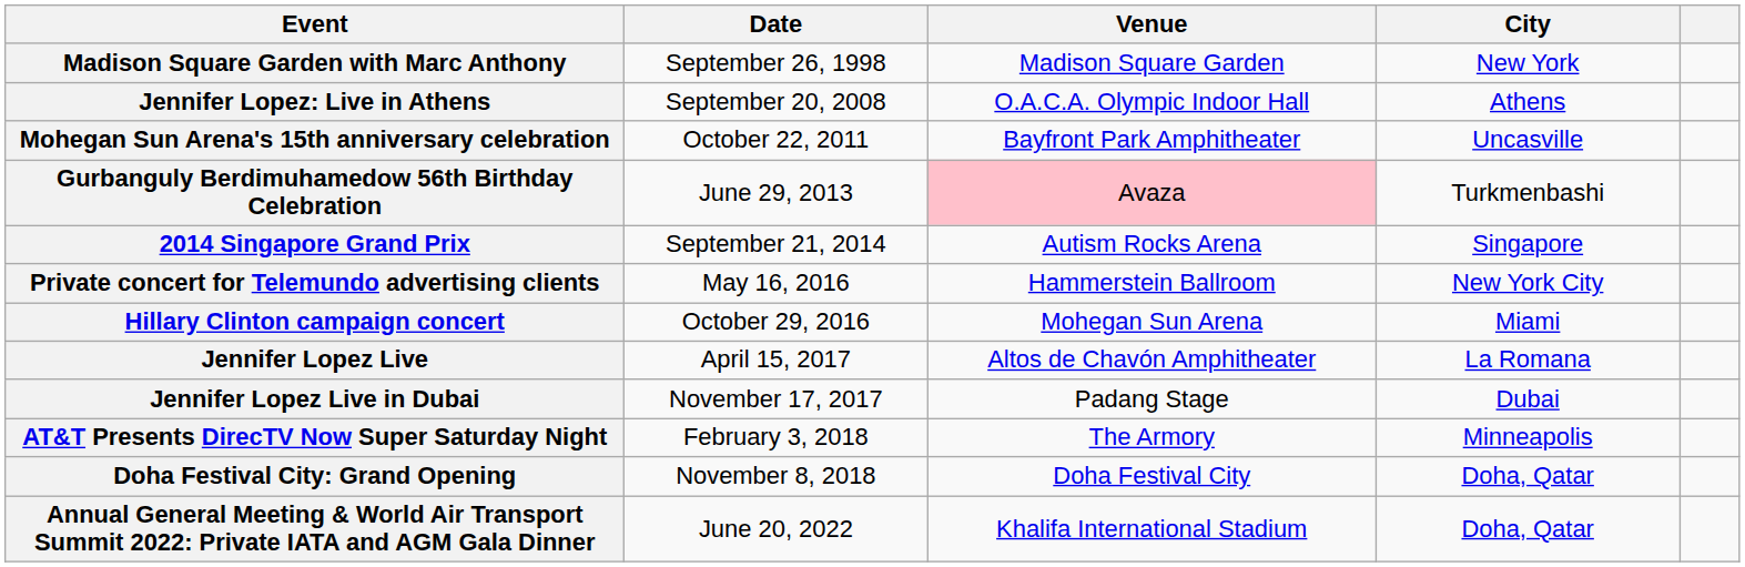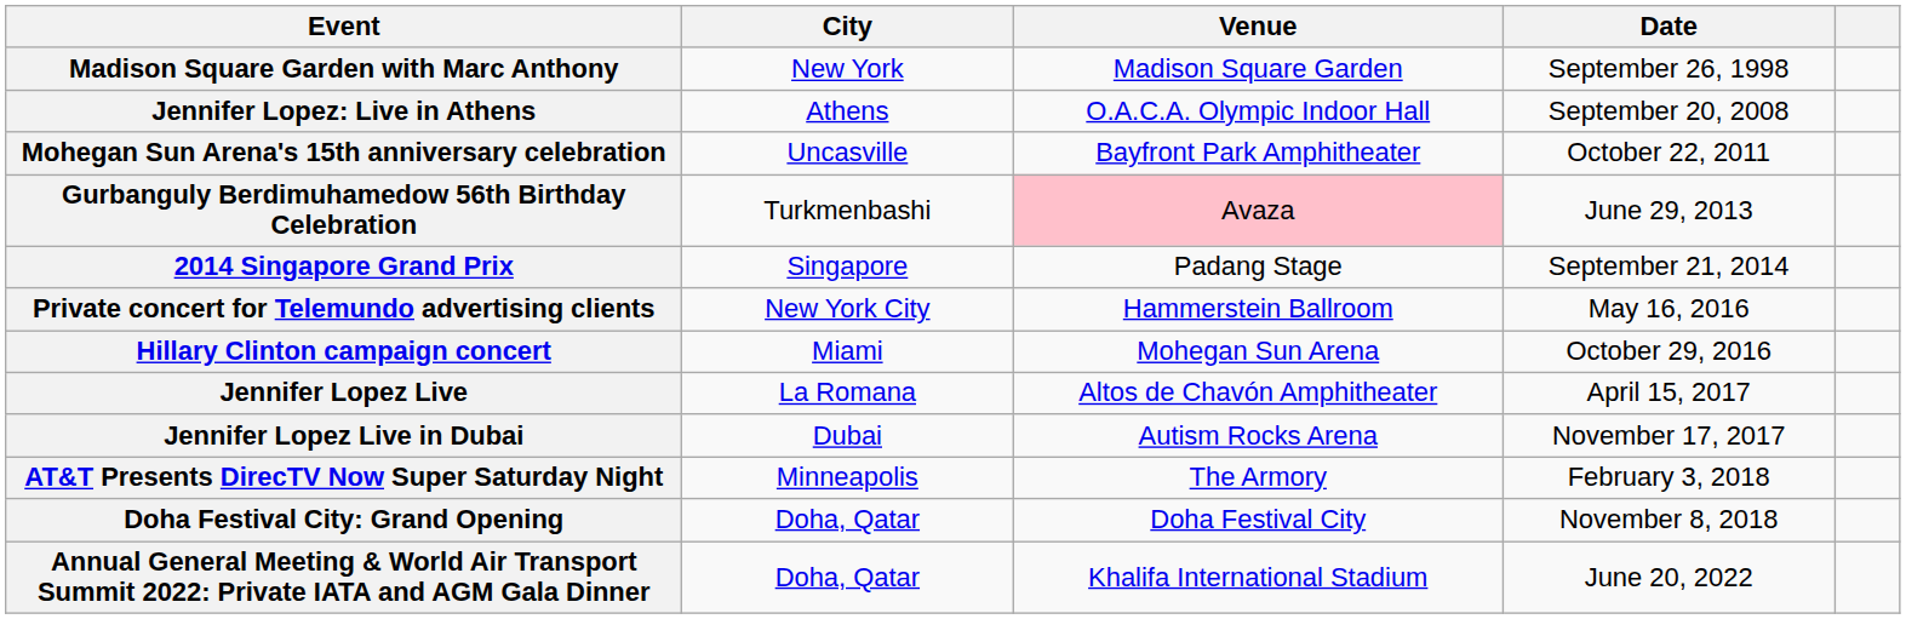 <table class="wikitable sortable plainrowheaders" style="text-align:center;">
 <tr>
 <th scope="col" style="width:25em;">Event</th>
+<th scope="col" style="width:12em;">City</th>
+<th scope="col" style="width:18em;">Venue</th>
 <th scope="col" style="width:12em;">Date</th>
-<th scope="col" style="width:18em;">Venue</th>
-<th scope="col" style="width:12em;">City</th>
 <th scope="col" style="width:2em;" class="unsortable"></th>
 </tr>
 <tr>
 <th scope="row">Madison Square Garden with Marc Anthony</th>
+<td><a href='#'>New York</a></td>
+<td><a href='#'>Madison Square Garden</a></td>
 <td>September 26, 1998</td>
-<td><a href='#'>Madison Square Garden</a></td>
-<td><a href='#'>New York</a></td>
 <td></td>
 </tr>
 <tr>
 <th scope="row">Jennifer Lopez: Live in Athens</th>
+<td><a href='#'>Athens</a></td>
+<td><a href='#'>O.A.C.A. Olympic Indoor Hall</a></td>
 <td>September 20, 2008</td>
-<td><a href='#'>O.A.C.A. Olympic Indoor Hall</a></td>
-<td><a href='#'>Athens</a></td>
 <td></td>
 </tr>
 <tr>
 <th scope="row">Mohegan Sun Arena's 15th anniversary celebration</th>
+<td><a href='#'>Uncasville</a></td>
+<td><a href='#'>Bayfront Park Amphitheater</a></td>
 <td>October 22, 2011</td>
-<td><a href='#'>Bayfront Park Amphitheater</a></td>
-<td><a href='#'>Uncasville</a></td>
 <td></td>
 </tr>
 <tr>
 <th scope="row">Gurbanguly Berdimuhamedow 56th Birthday Celebration</th>
+<td>Turkmenbashi</td>
+<td style="background: pink;">Avaza</td>
 <td>June 29, 2013</td>
-<td style="background: pink;">Avaza</td>
-<td>Turkmenbashi</td>
 <td></td>
 </tr>
 <tr>
 <th scope="row"><a href='#'>2014 Singapore Grand Prix</a></th>
+<td><a href='#'>Singapore</a></td>
+<td>Padang Stage</td>
 <td>September 21, 2014</td>
-<td><a href='#'>Autism Rocks Arena</a></td>
-<td><a href='#'>Singapore</a></td>
 <td></td>
 </tr>
 <tr>
 <th scope="row">Private concert for <a href='#'>Telemundo</a> advertising clients</th>
+<td><a href='#'>New York City</a></td>
+<td><a href='#'>Hammerstein Ballroom</a></td>
 <td>May 16, 2016</td>
-<td><a href='#'>Hammerstein Ballroom</a></td>
-<td><a href='#'>New York City</a></td>
 <td></td>
 </tr>
 <tr>
 <th scope="row"><a href='#'>Hillary Clinton campaign concert</a></th>
+<td><a href='#'>Miami</a></td>
+<td><a href='#'>Mohegan Sun Arena</a></td>
 <td>October 29, 2016</td>
-<td><a href='#'>Mohegan Sun Arena</a></td>
-<td><a href='#'>Miami</a></td>
 <td></td>
 </tr>
 <tr>
 <th scope="row">Jennifer Lopez Live</th>
+<td><a href='#'>La Romana</a></td>
+<td><a href='#'>Altos de Chavón Amphitheater</a></td>
 <td>April 15, 2017</td>
-<td><a href='#'>Altos de Chavón Amphitheater</a></td>
-<td><a href='#'>La Romana</a></td>
 <td></td>
 </tr>
 <tr>
 <th scope="row">Jennifer Lopez Live in Dubai</th>
+<td><a href='#'>Dubai</a></td>
+<td><a href='#'>Autism Rocks Arena</a></td>
 <td>November 17, 2017</td>
-<td>Padang Stage</td>
-<td><a href='#'>Dubai</a></td>
 <td></td>
 </tr>
 <tr>
 <th scope="row"><a href='#'>AT&T</a> Presents <a href='#'>DirecTV Now</a> Super Saturday Night</th>
+<td><a href='#'>Minneapolis</a></td>
+<td><a href='#'>The Armory</a></td>
 <td>February 3, 2018</td>
-<td><a href='#'>The Armory</a></td>
-<td><a href='#'>Minneapolis</a></td>
 <td></td>
 </tr>
 <tr>
 <th scope="row">Doha Festival City: Grand Opening</th>
+<td><a href='#'>Doha, Qatar</a></td>
+<td><a href='#'>Doha Festival City</a></td>
 <td>November 8, 2018</td>
-<td><a href='#'>Doha Festival City</a></td>
-<td><a href='#'>Doha, Qatar</a></td>
 <td></td>
 </tr>
 <tr>
 <th scope="row">Annual General Meeting & World Air Transport Summit 2022: Private IATA and AGM Gala Dinner</th>
+<td><a href='#'>Doha, Qatar</a></td>
+<td><a href='#'>Khalifa International Stadium</a></td>
 <td>June 20, 2022</td>
-<td><a href='#'>Khalifa International Stadium</a></td>
-<td><a href='#'>Doha, Qatar</a></td>
 <td></td>
 </tr>
 </table>
